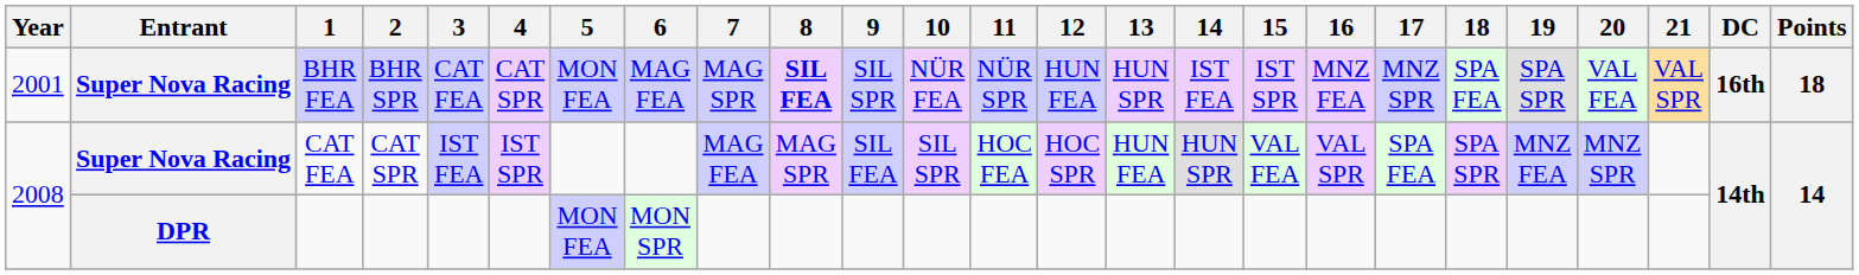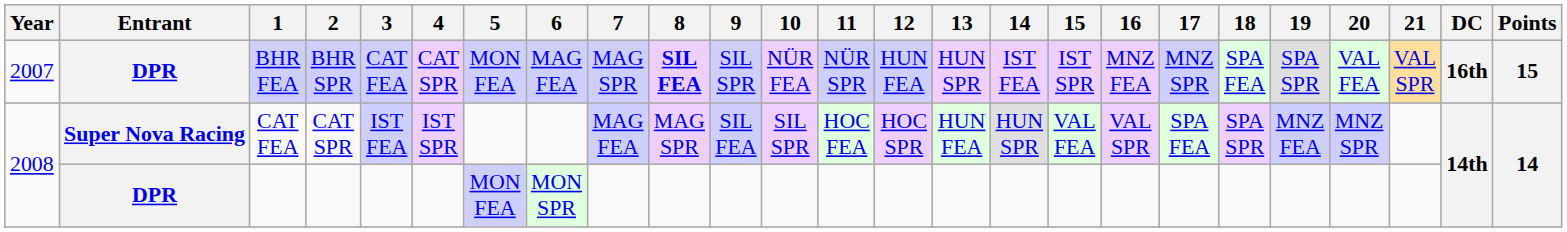 <table class="wikitable" style="text-align:center; font-size:85%">
 <tr>
 <th>Year</th>
 <th>Entrant</th>
 <th>1</th>
 <th>2</th>
 <th>3</th>
 <th>4</th>
 <th>5</th>
 <th>6</th>
 <th>7</th>
 <th>8</th>
 <th>9</th>
 <th>10</th>
 <th>11</th>
 <th>12</th>
 <th>13</th>
 <th>14</th>
 <th>15</th>
 <th>16</th>
 <th>17</th>
 <th>18</th>
 <th>19</th>
 <th>20</th>
 <th>21</th>
 <th>DC</th>
 <th>Points</th>
 </tr>
 <tr>
-<td><a href='#'>2001</a></td>
-<th nowrap><a href='#'>Super Nova Racing</a></th>
+<td><a href='#'>2007</a></td>
+<th><a href='#'>DPR</a></th>
 <td style="background:#CFCFFF;"><a href='#'>BHR<br>FEA</a><br></td>
 <td style="background:#CFCFFF;"><a href='#'>BHR<br>SPR</a><br></td>
 <td style="background:#CFCFFF;"><a href='#'>CAT<br>FEA</a><br></td>
 <td style="background:#EFCFFF;"><a href='#'>CAT<br>SPR</a><br></td>
 <td style="background:#CFCFFF;"><a href='#'>MON<br>FEA</a><br></td>
 <td style="background:#CFCFFF;"><a href='#'>MAG<br>FEA</a><br></td>
 <td style="background:#CFCFFF;"><a href='#'>MAG<br>SPR</a><br></td>
 <td style="background:#EFCFFF;"><strong><a href='#'>SIL<br>FEA</a><br></strong></td>
 <td style="background:#CFCFFF;"><a href='#'>SIL<br>SPR</a><br></td>
 <td style="background:#EFCFFF;"><a href='#'>NÜR<br>FEA</a><br></td>
 <td style="background:#CFCFFF;"><a href='#'>NÜR<br>SPR</a><br></td>
 <td style="background:#CFCFFF;"><a href='#'>HUN<br>FEA</a><br></td>
 <td style="background:#EFCFFF;"><a href='#'>HUN<br>SPR</a><br></td>
 <td style="background:#EFCFFF;"><a href='#'>IST<br>FEA</a><br></td>
 <td style="background:#EFCFFF;"><a href='#'>IST<br>SPR</a><br></td>
 <td style="background:#EFCFFF;"><a href='#'>MNZ<br>FEA</a><br></td>
 <td style="background:#CFCFFF;"><a href='#'>MNZ<br>SPR</a><br></td>
 <td style="background:#DFFFDF;"><a href='#'>SPA<br>FEA</a><br></td>
 <td style="background:#DFDFDF;"><a href='#'>SPA<br>SPR</a><br></td>
 <td style="background:#DFFFDF;"><a href='#'>VAL<br>FEA</a><br></td>
 <td style="background:#FFDF9F;"><a href='#'>VAL<br>SPR</a><br></td>
 <th>16th</th>
-<th>18</th>
+<th>15</th>
 </tr>
 <tr>
 <td rowspan=2><a href='#'>2008</a></td>
 <th nowrap><a href='#'>Super Nova Racing</a></th>
 <td><a href='#'>CAT<br>FEA</a></td>
 <td><a href='#'>CAT<br>SPR</a></td>
 <td style="background:#CFCFFF;"><a href='#'>IST<br>FEA</a><br></td>
 <td style="background:#EFCFFF;"><a href='#'>IST<br>SPR</a><br></td>
 <td></td>
 <td></td>
 <td style="background:#CFCFFF;"><a href='#'>MAG<br>FEA</a><br></td>
 <td style="background:#EFCFFF;"><a href='#'>MAG<br>SPR</a><br></td>
 <td style="background:#CFCFFF;"><a href='#'>SIL<br>FEA</a><br></td>
 <td style="background:#EFCFFF;"><a href='#'>SIL<br>SPR</a><br></td>
 <td style="background:#DFFFDF;"><a href='#'>HOC<br>FEA</a><br></td>
 <td style="background:#EFCFFF;"><a href='#'>HOC<br>SPR</a><br></td>
 <td style="background:#DFFFDF;"><a href='#'>HUN<br>FEA</a><br></td>
 <td style="background:#DFDFDF;"><a href='#'>HUN<br>SPR</a><br></td>
 <td style="background:#DFFFDF;"><a href='#'>VAL<br>FEA</a><br></td>
 <td style="background:#EFCFFF;"><a href='#'>VAL<br>SPR</a><br></td>
 <td style="background:#DFFFDF;"><a href='#'>SPA<br>FEA</a><br></td>
 <td style="background:#EFCFFF;"><a href='#'>SPA<br>SPR</a><br></td>
 <td style="background:#CFCFFF;"><a href='#'>MNZ<br>FEA</a><br></td>
 <td style="background:#CFCFFF;"><a href='#'>MNZ<br>SPR</a><br></td>
 <td></td>
 <th rowspan=2>14th</th>
 <th rowspan=2>14</th>
 </tr>
 <tr>
 <th><a href='#'>DPR</a></th>
 <td></td>
 <td></td>
 <td></td>
 <td></td>
 <td style="background:#CFCFFF;"><a href='#'>MON<br>FEA</a><br></td>
 <td style="background:#DFFFDF;"><a href='#'>MON<br>SPR</a><br></td>
 <td></td>
 <td></td>
 <td></td>
 <td></td>
 <td></td>
 <td></td>
 <td></td>
 <td></td>
 <td></td>
 <td></td>
 <td></td>
 <td></td>
 <td></td>
 <td></td>
 <td></td>
 </tr>
 </table>
